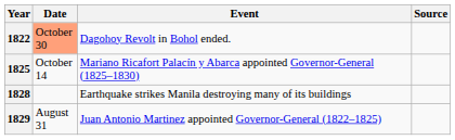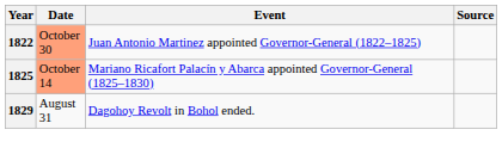 <table class="wikitable toptextcells" style="width:100%;">
 <tr>
 <th scope="col" style="width:6%;">Year</th>
 <th scope="col" style="width:10%;">Date</th>
 <th scope="col">Event</th>
 <th scope="col" style="width:8%;">Source</th>
 </tr>
 <tr>
 <th scope="row">1822</th>
 <td style="background: lightsalmon;">October 30</td>
-<td><a href='#'>Dagohoy Revolt</a> in <a href='#'>Bohol</a> ended.</td>
+<td><a href='#'>Juan Antonio Martinez</a> appointed <a href='#'>Governor-General (1822–1825)</a></td>
 <td></td>
 </tr>
 <tr>
 <th scope="row">1825</th>
-<td>October 14</td>
+<td style="background: lightsalmon;">October 14</td>
 <td><a href='#'>Mariano Ricafort Palacín y Abarca</a> appointed <a href='#'>Governor-General (1825–1830)</a></td>
-<td></td>
-</tr>
-<tr>
-<th scope="row">1828</th>
-<td></td>
-<td>Earthquake strikes Manila destroying many of its buildings</td>
 <td></td>
 </tr>
 <tr>
 <th scope="row">1829</th>
 <td>August 31</td>
-<td><a href='#'>Juan Antonio Martinez</a> appointed <a href='#'>Governor-General (1822–1825)</a></td>
+<td><a href='#'>Dagohoy Revolt</a> in <a href='#'>Bohol</a> ended.</td>
 <td></td>
 </tr>
 </table>
